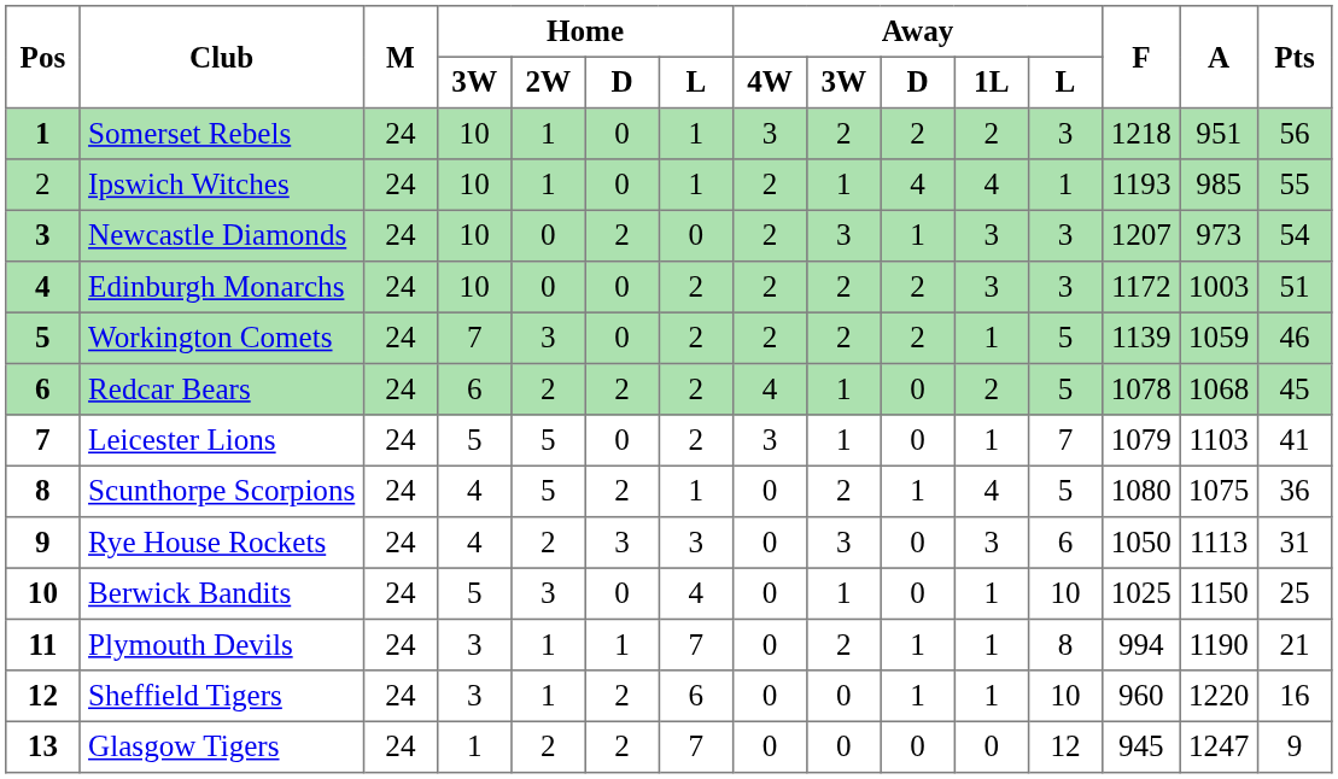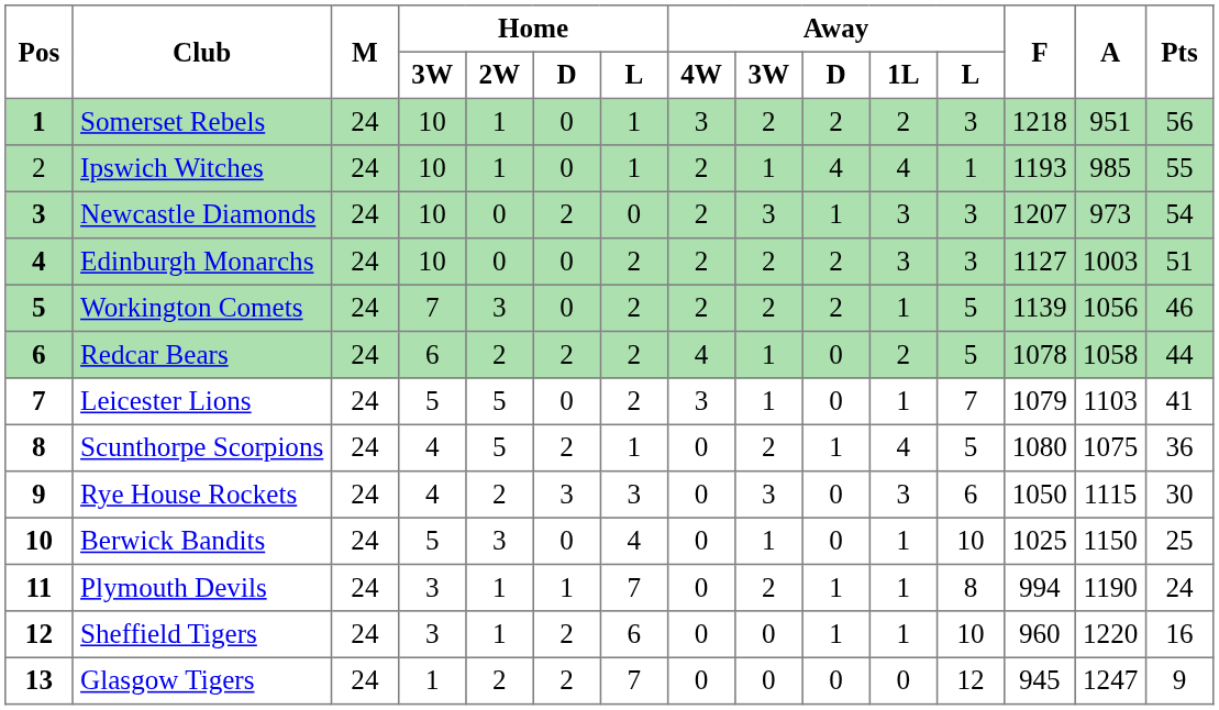 <table class="toccolours" border="1" cellpadding="4" cellspacing="0" style="border-collapse: collapse; margin:0;">
 <tr>
 <th width=30 rowspan=2>Pos</th>
 <th rowspan=2>Club</th>
 <th rowspan=2 width=30>M</th>
 <th colspan=4>Home</th>
 <th colspan=5>Away</th>
 <th rowspan=2 width=30>F</th>
 <th width=30 rowspan=2>A</th>
 <th width=30 rowspan=2>Pts</th>
 </tr>
 <tr>
 <th width=30>3W</th>
 <th width=30>2W</th>
 <th width=30>D</th>
 <th width=30>L</th>
 <th width=30>4W</th>
 <th width=30>3W</th>
 <th width=30>D</th>
 <th width=30>1L</th>
 <th width=30>L</th>
 </tr>
 <tr align=center | style="background:#ACE1AF">
 <th>1</th>
 <td align=left><a href='#'>Somerset Rebels</a></td>
 <td>24</td>
 <td>10</td>
 <td>1</td>
 <td>0</td>
 <td>1</td>
 <td>3</td>
 <td>2</td>
 <td>2</td>
 <td>2</td>
 <td>3</td>
 <td>1218</td>
 <td>951</td>
 <td>56</td>
 </tr>
 <tr align=center | style="background:#ACE1AF">
 <td>2</td>
 <td align=left><a href='#'>Ipswich Witches</a></td>
 <td>24</td>
 <td>10</td>
 <td>1</td>
 <td>0</td>
 <td>1</td>
 <td>2</td>
 <td>1</td>
 <td>4</td>
 <td>4</td>
 <td>1</td>
 <td>1193</td>
 <td>985</td>
 <td>55</td>
 </tr>
 <tr align=center | style="background:#ACE1AF">
 <th>3</th>
 <td align=left><a href='#'>Newcastle Diamonds</a></td>
 <td>24</td>
 <td>10</td>
 <td>0</td>
 <td>2</td>
 <td>0</td>
 <td>2</td>
 <td>3</td>
 <td>1</td>
 <td>3</td>
 <td>3</td>
 <td>1207</td>
 <td>973</td>
 <td>54</td>
 </tr>
 <tr align=center | style="background:#ACE1AF">
 <th>4</th>
 <td align=left><a href='#'>Edinburgh Monarchs</a></td>
 <td>24</td>
 <td>10</td>
 <td>0</td>
 <td>0</td>
 <td>2</td>
 <td>2</td>
 <td>2</td>
 <td>2</td>
 <td>3</td>
 <td>3</td>
-<td>1172</td>
+<td>1127</td>
 <td>1003</td>
 <td>51</td>
 </tr>
 <tr align=center style="background:#ACE1AF">
 <th>5</th>
 <td align=left><a href='#'>Workington Comets</a></td>
 <td>24</td>
 <td>7</td>
 <td>3</td>
 <td>0</td>
 <td>2</td>
 <td>2</td>
 <td>2</td>
 <td>2</td>
 <td>1</td>
 <td>5</td>
 <td>1139</td>
-<td>1059</td>
+<td>1056</td>
 <td>46</td>
 </tr>
 <tr align=center style="background:#ACE1AF">
 <th>6</th>
 <td align=left><a href='#'>Redcar Bears</a></td>
 <td>24</td>
 <td>6</td>
 <td>2</td>
 <td>2</td>
 <td>2</td>
 <td>4</td>
 <td>1</td>
 <td>0</td>
 <td>2</td>
 <td>5</td>
 <td>1078</td>
-<td>1068</td>
-<td>45</td>
+<td>1058</td>
+<td>44</td>
 </tr>
 <tr align=center>
 <th>7</th>
 <td align=left><a href='#'>Leicester Lions</a></td>
 <td>24</td>
 <td>5</td>
 <td>5</td>
 <td>0</td>
 <td>2</td>
 <td>3</td>
 <td>1</td>
 <td>0</td>
 <td>1</td>
 <td>7</td>
 <td>1079</td>
 <td>1103</td>
 <td>41</td>
 </tr>
 <tr align=center>
 <th>8</th>
 <td align=left><a href='#'>Scunthorpe Scorpions</a></td>
 <td>24</td>
 <td>4</td>
 <td>5</td>
 <td>2</td>
 <td>1</td>
 <td>0</td>
 <td>2</td>
 <td>1</td>
 <td>4</td>
 <td>5</td>
 <td>1080</td>
 <td>1075</td>
 <td>36</td>
 </tr>
 <tr align=center>
 <th>9</th>
 <td align=left><a href='#'>Rye House Rockets</a></td>
 <td>24</td>
 <td>4</td>
 <td>2</td>
 <td>3</td>
 <td>3</td>
 <td>0</td>
 <td>3</td>
 <td>0</td>
 <td>3</td>
 <td>6</td>
 <td>1050</td>
-<td>1113</td>
-<td>31</td>
+<td>1115</td>
+<td>30</td>
 </tr>
 <tr align=center |>
 <th>10</th>
 <td align=left><a href='#'>Berwick Bandits</a></td>
 <td>24</td>
 <td>5</td>
 <td>3</td>
 <td>0</td>
 <td>4</td>
 <td>0</td>
 <td>1</td>
 <td>0</td>
 <td>1</td>
 <td>10</td>
 <td>1025</td>
 <td>1150</td>
 <td>25</td>
 </tr>
 <tr align=center |>
 <th>11</th>
 <td align=left><a href='#'>Plymouth Devils</a></td>
 <td>24</td>
 <td>3</td>
 <td>1</td>
 <td>1</td>
 <td>7</td>
 <td>0</td>
 <td>2</td>
 <td>1</td>
 <td>1</td>
 <td>8</td>
 <td>994</td>
 <td>1190</td>
-<td>21</td>
+<td>24</td>
 </tr>
 <tr align=center |>
 <th>12</th>
 <td align=left><a href='#'>Sheffield Tigers</a></td>
 <td>24</td>
 <td>3</td>
 <td>1</td>
 <td>2</td>
 <td>6</td>
 <td>0</td>
 <td>0</td>
 <td>1</td>
 <td>1</td>
 <td>10</td>
 <td>960</td>
 <td>1220</td>
 <td>16</td>
 </tr>
 <tr align=center |>
 <th>13</th>
 <td align=left><a href='#'>Glasgow Tigers</a></td>
 <td>24</td>
 <td>1</td>
 <td>2</td>
 <td>2</td>
 <td>7</td>
 <td>0</td>
 <td>0</td>
 <td>0</td>
 <td>0</td>
 <td>12</td>
 <td>945</td>
 <td>1247</td>
 <td>9</td>
 </tr>
 </table>
